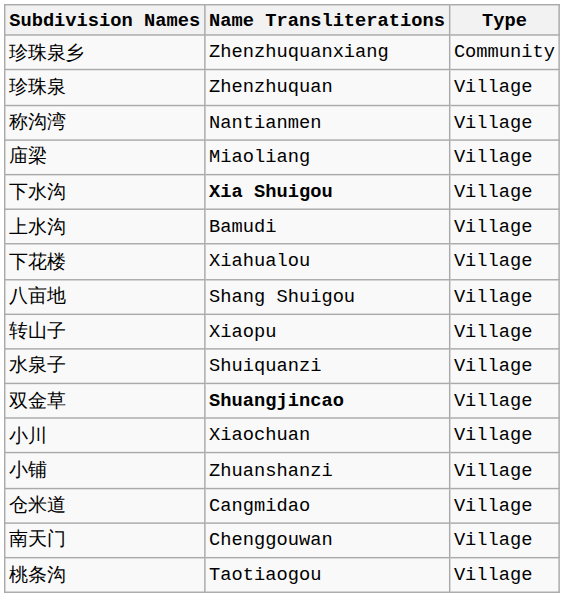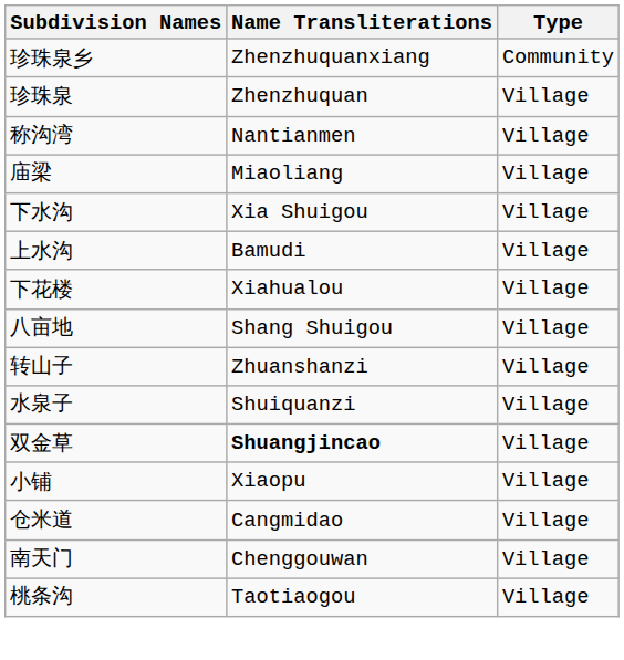 <table class="wikitable sortable">
 <tr>
 <th>Subdivision Names</th>
 <th>Name Transliterations</th>
 <th>Type</th>
 </tr>
 <tr>
 <td>珍珠泉乡</td>
 <td>Zhenzhuquanxiang</td>
 <td>Community</td>
 </tr>
 <tr>
 <td>珍珠泉</td>
 <td>Zhenzhuquan</td>
 <td>Village</td>
 </tr>
 <tr>
 <td>称沟湾</td>
 <td>Nantianmen</td>
 <td>Village</td>
 </tr>
 <tr>
 <td>庙梁</td>
 <td>Miaoliang</td>
 <td>Village</td>
 </tr>
 <tr>
 <td>下水沟</td>
-<td><strong>Xia Shuigou</strong></td>
+<td>Xia Shuigou</td>
 <td>Village</td>
 </tr>
 <tr>
 <td>上水沟</td>
 <td>Bamudi</td>
 <td>Village</td>
 </tr>
 <tr>
 <td>下花楼</td>
 <td>Xiahualou</td>
 <td>Village</td>
 </tr>
 <tr>
 <td>八亩地</td>
 <td>Shang Shuigou</td>
 <td>Village</td>
 </tr>
 <tr>
 <td>转山子</td>
-<td>Xiaopu</td>
+<td>Zhuanshanzi</td>
 <td>Village</td>
 </tr>
 <tr>
 <td>水泉子</td>
 <td>Shuiquanzi</td>
 <td>Village</td>
 </tr>
 <tr>
 <td>双金草</td>
 <td><strong>Shuangjincao</strong></td>
 <td>Village</td>
 </tr>
 <tr>
-<td>小川</td>
-<td>Xiaochuan</td>
-<td>Village</td>
-</tr>
-<tr>
 <td>小铺</td>
-<td>Zhuanshanzi</td>
+<td>Xiaopu</td>
 <td>Village</td>
 </tr>
 <tr>
 <td>仓米道</td>
 <td>Cangmidao</td>
 <td>Village</td>
 </tr>
 <tr>
 <td>南天门</td>
 <td>Chenggouwan</td>
 <td>Village</td>
 </tr>
 <tr>
 <td>桃条沟</td>
 <td>Taotiaogou</td>
 <td>Village</td>
 </tr>
 </table>
